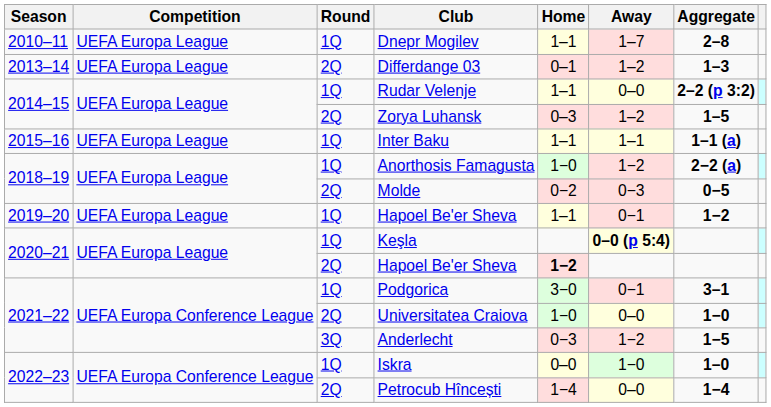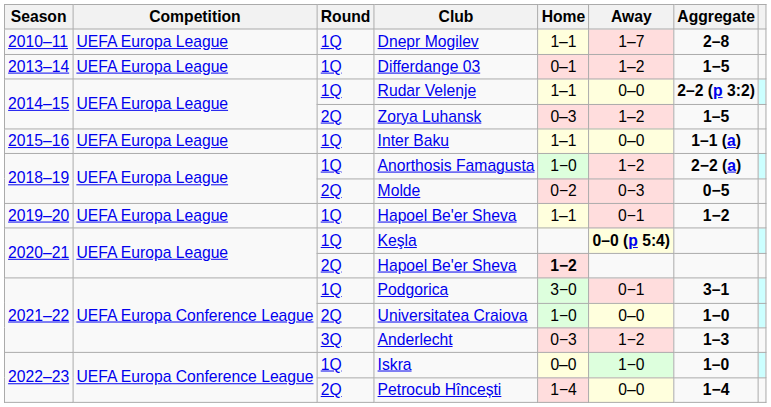 <table class="wikitable">
 <tr>
 <th>Season</th>
 <th>Competition</th>
 <th>Round</th>
 <th>Club</th>
 <th>Home</th>
 <th>Away</th>
 <th>Aggregate</th>
 <th></th>
 </tr>
 <tr>
 <td><a href='#'>2010–11</a></td>
 <td><a href='#'>UEFA Europa League</a></td>
 <td><a href='#'>1Q</a></td>
 <td> <a href='#'>Dnepr Mogilev</a></td>
 <td style="text-align:center; background:#ffd;">1–1</td>
 <td style="text-align:center; background:#fdd;">1–7</td>
 <td style="text-align:center;"><strong>2–8</strong></td>
 <td style="text-align:center;"></td>
 </tr>
 <tr>
 <td><a href='#'>2013–14</a></td>
 <td><a href='#'>UEFA Europa League</a></td>
-<td><a href='#'>2Q</a></td>
+<td><a href='#'>1Q</a></td>
 <td> <a href='#'>Differdange 03</a></td>
 <td style="text-align:center; background:#fdd;">0–1</td>
 <td style="text-align:center; background:#fdd;">1–2</td>
-<td style="text-align:center;"><strong>1–3</strong></td>
+<td style="text-align:center;"><strong>1−5</strong></td>
 <td style="text-align:center;"></td>
 </tr>
 <tr>
 <td rowspan="2"><a href='#'>2014–15</a></td>
 <td rowspan="2"><a href='#'>UEFA Europa League</a></td>
 <td><a href='#'>1Q</a></td>
 <td> <a href='#'>Rudar Velenje</a></td>
 <td style="text-align:center; background:#ffd;">1–1</td>
 <td style="text-align:center; background:#ffd;">0–0</td>
 <td style="text-align:center;"><strong>2–2 (<a href='#'>p</a> 3:2)</strong></td>
 <td style="background:#cff;" align="center;"></td>
 </tr>
 <tr>
 <td><a href='#'>2Q</a></td>
 <td> <a href='#'>Zorya Luhansk</a></td>
 <td style="text-align:center; background:#fdd;">0–3</td>
 <td style="text-align:center; background:#fdd;">1–2</td>
 <td style="text-align:center;"><strong>1–5</strong></td>
 <td style="text-align:center;"></td>
 </tr>
 <tr>
 <td><a href='#'>2015–16</a></td>
 <td><a href='#'>UEFA Europa League</a></td>
 <td><a href='#'>1Q</a></td>
 <td> <a href='#'>Inter Baku</a></td>
 <td style="text-align:center; background:#ffd;">1–1</td>
-<td style="text-align:center; background:#ffd;">1–1</td>
+<td style="text-align:center; background:#ffd;">0–0</td>
 <td style="text-align:center;"><strong>1–1 (<a href='#'>a</a>)</strong></td>
 <td style="text-align:center;"></td>
 </tr>
 <tr>
 <td rowspan="2"><a href='#'>2018–19</a></td>
 <td rowspan="2"><a href='#'>UEFA Europa League</a></td>
 <td><a href='#'>1Q</a></td>
 <td> <a href='#'>Anorthosis Famagusta</a></td>
 <td style="text-align:center; background:#dfd;">1−0</td>
 <td style="text-align:center; background:#fdd;">1−2</td>
 <td style="text-align:center;"><strong>2−2 (<a href='#'>a</a>)</strong></td>
 <td style="background:#cff;" align="center;"></td>
 </tr>
 <tr>
 <td><a href='#'>2Q</a></td>
 <td> <a href='#'>Molde</a></td>
 <td style="text-align:center; background:#fdd;">0−2</td>
 <td style="text-align:center; background:#fdd;">0−3</td>
 <td style="text-align:center;"><strong>0−5</strong></td>
 <td style="text-align:center;"></td>
 </tr>
 <tr>
 <td><a href='#'>2019–20</a></td>
 <td><a href='#'>UEFA Europa League</a></td>
 <td><a href='#'>1Q</a></td>
 <td> <a href='#'>Hapoel Be'er Sheva</a></td>
 <td style="text-align:center; background:#ffd;">1–1</td>
 <td style="text-align:center; background:#fdd;">0−1</td>
 <td style="text-align:center;"><strong>1−2</strong></td>
 <td style="text-align:center;"></td>
 </tr>
 <tr>
 <td rowspan="2"><a href='#'>2020–21</a></td>
 <td rowspan="2"><a href='#'>UEFA Europa League</a></td>
 <td><a href='#'>1Q</a></td>
 <td> <a href='#'>Keşla</a></td>
 <td></td>
 <td style="text-align:center; background:#ffd;"><strong>0–0 (<a href='#'>p</a> 5:4)</strong></td>
 <td></td>
 <td style="background:#cff;" align="center;"></td>
 </tr>
 <tr>
 <td><a href='#'>2Q</a></td>
 <td> <a href='#'>Hapoel Be'er Sheva</a></td>
 <td style="text-align:center; background:#fdd;"><strong>1−2</strong></td>
 <td></td>
 <td></td>
 <td style="text-align:center;"></td>
 </tr>
 <tr>
 <td rowspan="3"><a href='#'>2021–22</a></td>
 <td rowspan="3"><a href='#'>UEFA Europa Conference League</a></td>
 <td><a href='#'>1Q</a></td>
 <td> <a href='#'>Podgorica</a></td>
 <td style="text-align:center; background:#dfd;">3−0 </td>
 <td style="text-align:center; background:#fdd;">0−1</td>
 <td style="text-align:center;"><strong>3–1</strong></td>
 <td style="background:#cff;" align="center;"></td>
 </tr>
 <tr>
 <td><a href='#'>2Q</a></td>
 <td> <a href='#'>Universitatea Craiova</a></td>
 <td style="text-align:center; background:#dfd;">1−0</td>
 <td style="text-align:center; background:#ffd;">0–0</td>
 <td style="text-align:center;"><strong>1−0</strong></td>
 <td style="background:#cff;" align="center;"></td>
 </tr>
 <tr>
 <td><a href='#'>3Q</a></td>
 <td> <a href='#'>Anderlecht</a></td>
 <td style="text-align:center; background:#fdd;">0−3</td>
 <td style="text-align:center; background:#fdd;">1−2</td>
-<td style="text-align:center;"><strong>1−5</strong></td>
+<td style="text-align:center;"><strong>1–3</strong></td>
 <td style="text-align:center;"></td>
 </tr>
 <tr>
 <td rowspan="2"><a href='#'>2022–23</a></td>
 <td rowspan="2"><a href='#'>UEFA Europa Conference League</a></td>
 <td><a href='#'>1Q</a></td>
 <td> <a href='#'>Iskra</a></td>
 <td style="text-align:center; background:#ffd;">0–0</td>
 <td style="text-align:center; background:#dfd;">1−0</td>
 <td style="text-align:center;"><strong>1–0</strong></td>
 <td style="background:#cff;" align="center;"></td>
 </tr>
 <tr>
 <td><a href='#'>2Q</a></td>
 <td> <a href='#'>Petrocub Hîncești</a></td>
 <td style="text-align:center; background:#fdd;">1−4</td>
 <td style="text-align:center; background:#ffd;">0–0</td>
 <td style="text-align:center;"><strong>1−4</strong></td>
 <td style="text-align:center;"></td>
 </tr>
 </table>
